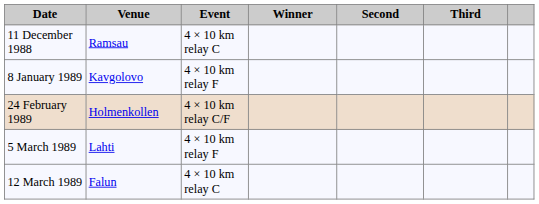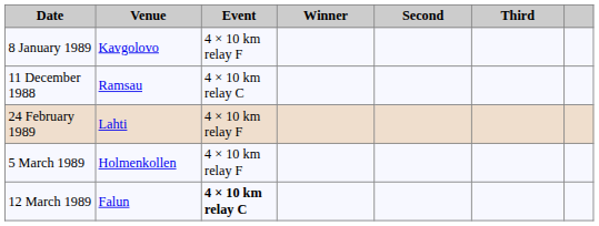 <table bgcolor="#f7f8ff" cellpadding="3" cellspacing="0" border="1" style="font-size: 90%; border: gray solid 1px; border-collapse: collapse;">
 <tr bgcolor="#CCCCCC" '>
 <td align="center" width="120"><strong>Date</strong></td>
 <td align="center" width="130"><strong>Venue</strong></td>
 <td align="center" width="110"><strong>Event</strong></td>
 <td align="center" width="150"><strong>Winner</strong></td>
 <td align="center" width="150"><strong>Second</strong></td>
 <td align="center" width="150"><strong>Third</strong></td>
 <td align="center" width="50"><strong></strong></td>
 </tr>
 <tr align="left">
+<td>8 January 1989</td>
+<td> <a href='#'>Kavgolovo</a></td>
+<td>4 × 10 km relay F</td>
+<td></td>
+<td></td>
+<td></td>
+<td></td>
+</tr>
+<tr align="left">
 <td>11 December 1988</td>
 <td> <a href='#'>Ramsau</a></td>
 <td>4 × 10 km relay C</td>
 <td></td>
 <td></td>
 <td></td>
 <td></td>
 </tr>
-<tr align="left">
-<td>8 January 1989</td>
-<td> <a href='#'>Kavgolovo</a></td>
-<td>4 × 10 km relay F</td>
-<td></td>
-<td></td>
-<td></td>
-<td></td>
-</tr>
 <tr align="left" bgcolor=#EFDECD>
 <td>24 February 1989</td>
-<td> <a href='#'>Holmenkollen</a></td>
-<td>4 × 10 km relay C/F</td>
+<td> <a href='#'>Lahti</a></td>
+<td>4 × 10 km relay F</td>
 <td></td>
 <td></td>
 <td></td>
 <td> </td>
 </tr>
 <tr align="left">
 <td>5 March 1989</td>
-<td> <a href='#'>Lahti</a></td>
+<td> <a href='#'>Holmenkollen</a></td>
 <td>4 × 10 km relay F</td>
 <td></td>
 <td></td>
 <td></td>
 <td></td>
 </tr>
 <tr align="left">
 <td>12 March 1989</td>
 <td> <a href='#'>Falun</a></td>
-<td>4 × 10 km relay C</td>
+<td><strong>4 × 10 km relay C</strong></td>
 <td></td>
 <td></td>
 <td></td>
 <td></td>
 </tr>
 </table>
